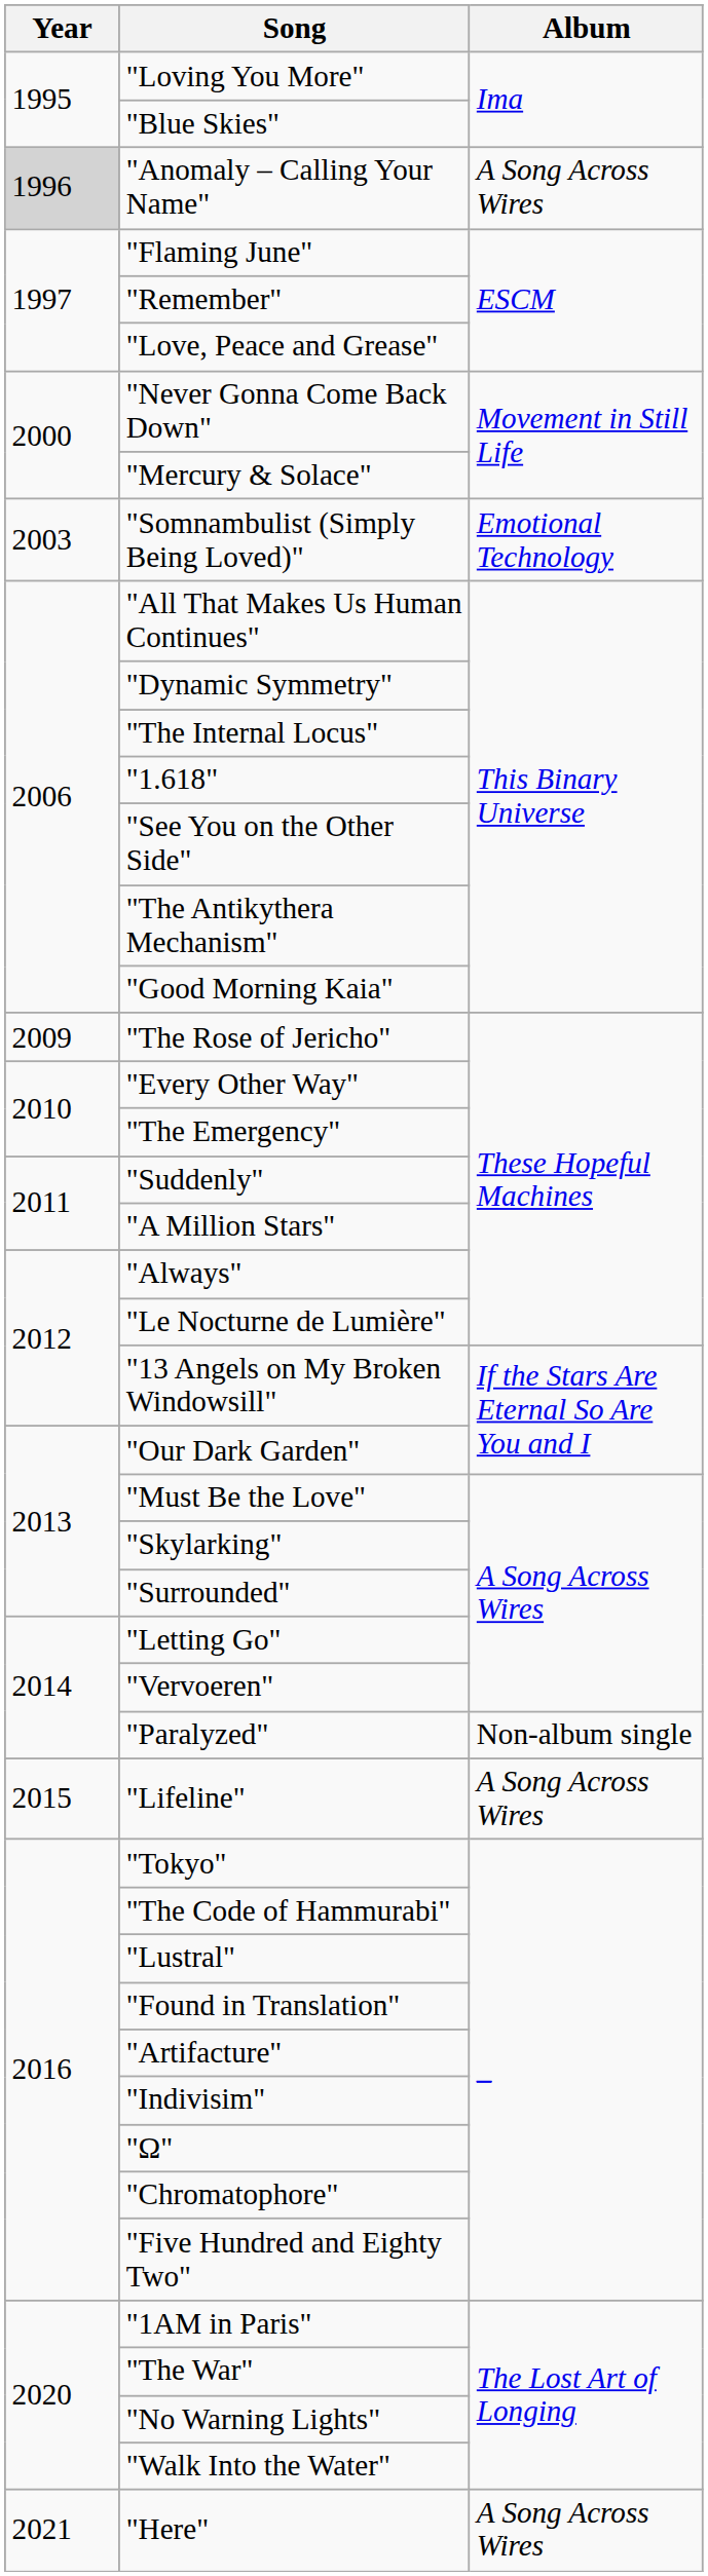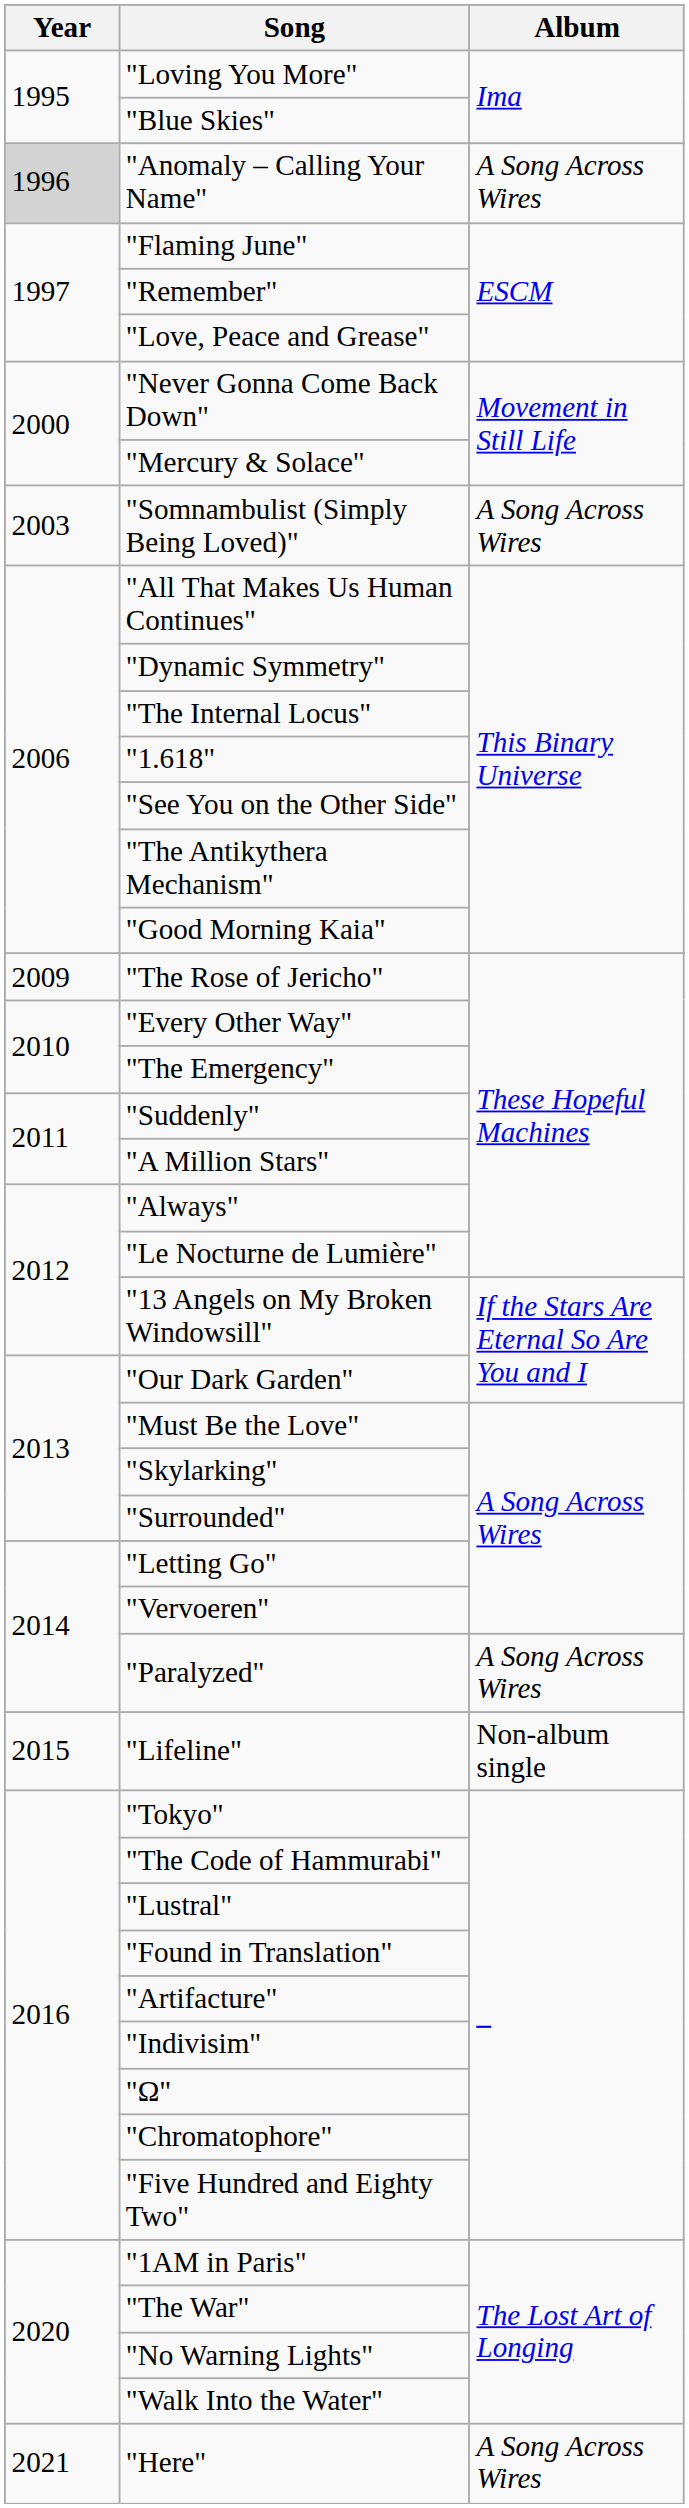 <table class="wikitable sortable" width=60%>
 <tr>
 <th width="30">Year</th>
 <th width="30">Song</th>
 <th width="30">Album</th>
 </tr>
 <tr>
 <td rowspan="2">1995</td>
 <td>"Loving You More"</td>
 <td rowspan="2"><em><a href='#'>Ima</a></em></td>
 </tr>
 <tr>
 <td>"Blue Skies"</td>
 </tr>
 <tr>
 <td style="background: lightgrey;">1996</td>
 <td>"Anomaly – Calling Your Name"</td>
 <td><em>A Song Across Wires</em></td>
 </tr>
 <tr>
 <td rowspan="3">1997</td>
 <td>"Flaming June"</td>
 <td rowspan="3"><em><a href='#'>ESCM</a></em></td>
 </tr>
 <tr>
 <td>"Remember"</td>
 </tr>
 <tr>
 <td>"Love, Peace and Grease"</td>
 </tr>
 <tr>
 <td rowspan="2">2000</td>
 <td>"Never Gonna Come Back Down"</td>
 <td rowspan="2"><em><a href='#'>Movement in Still Life</a></em></td>
 </tr>
 <tr>
 <td>"Mercury & Solace"</td>
 </tr>
 <tr>
 <td>2003</td>
 <td>"Somnambulist (Simply Being Loved)"</td>
-<td><em><a href='#'>Emotional Technology</a></em></td>
+<td><em>A Song Across Wires</em></td>
 </tr>
 <tr>
 <td rowspan="7">2006</td>
 <td>"All That Makes Us Human Continues"</td>
 <td rowspan="7"><em><a href='#'>This Binary Universe</a></em></td>
 </tr>
 <tr>
 <td>"Dynamic Symmetry"</td>
 </tr>
 <tr>
 <td>"The Internal Locus"</td>
 </tr>
 <tr>
 <td>"1.618"</td>
 </tr>
 <tr>
 <td>"See You on the Other Side"</td>
 </tr>
 <tr>
 <td>"The Antikythera Mechanism"</td>
 </tr>
 <tr>
 <td>"Good Morning Kaia"</td>
 </tr>
 <tr>
 <td>2009</td>
 <td>"The Rose of Jericho"</td>
 <td rowspan ="7"><em><a href='#'>These Hopeful Machines</a></em></td>
 </tr>
 <tr>
 <td rowspan ="2">2010</td>
 <td>"Every Other Way"</td>
 </tr>
 <tr>
 <td>"The Emergency"</td>
 </tr>
 <tr>
 <td rowspan ="2">2011</td>
 <td>"Suddenly"</td>
 </tr>
 <tr>
 <td>"A Million Stars"</td>
 </tr>
 <tr>
 <td rowspan ="3">2012</td>
 <td>"Always"</td>
 </tr>
 <tr>
 <td>"Le Nocturne de Lumière"</td>
 </tr>
 <tr>
 <td>"13 Angels on My Broken Windowsill"</td>
 <td rowspan="2"><em><a href='#'>If the Stars Are Eternal So Are You and I</a></em></td>
 </tr>
 <tr>
 <td rowspan="4">2013</td>
 <td>"Our Dark Garden"</td>
 </tr>
 <tr>
 <td>"Must Be the Love"</td>
 <td rowspan="5"><em><a href='#'>A Song Across Wires</a></em></td>
 </tr>
 <tr>
 <td>"Skylarking"</td>
 </tr>
 <tr>
 <td>"Surrounded"</td>
 </tr>
 <tr>
 <td rowspan="3">2014</td>
 <td>"Letting Go"</td>
 </tr>
 <tr>
 <td>"Vervoeren"</td>
 </tr>
 <tr>
 <td>"Paralyzed"</td>
-<td>Non-album single</td>
+<td><em>A Song Across Wires</em></td>
 </tr>
 <tr>
 <td>2015</td>
 <td>"Lifeline"</td>
-<td><em>A Song Across Wires</em></td>
+<td>Non-album single</td>
 </tr>
 <tr>
 <td rowspan="9">2016</td>
 <td>"Tokyo"</td>
 <td rowspan="9"><em><a href='#'>_</a></em></td>
 </tr>
 <tr>
 <td>"The Code of Hammurabi"</td>
 </tr>
 <tr>
 <td>"Lustral"</td>
 </tr>
 <tr>
 <td>"Found in Translation"</td>
 </tr>
 <tr>
 <td>"Artifacture"</td>
 </tr>
 <tr>
 <td>"Indivisim"</td>
 </tr>
 <tr>
 <td>"Ω"</td>
 </tr>
 <tr>
 <td>"Chromatophore"</td>
 </tr>
 <tr>
 <td>"Five Hundred and Eighty Two"</td>
 </tr>
 <tr>
 <td rowspan="4">2020</td>
 <td>"1AM in Paris"</td>
 <td rowspan="4"><em><a href='#'>The Lost Art of Longing</a></em></td>
 </tr>
 <tr>
 <td>"The War"</td>
 </tr>
 <tr>
 <td>"No Warning Lights"</td>
 </tr>
 <tr>
 <td>"Walk Into the Water"</td>
 </tr>
 <tr>
 <td>2021</td>
 <td>"Here"</td>
 <td><em>A Song Across Wires</em></td>
 </tr>
 </table>
